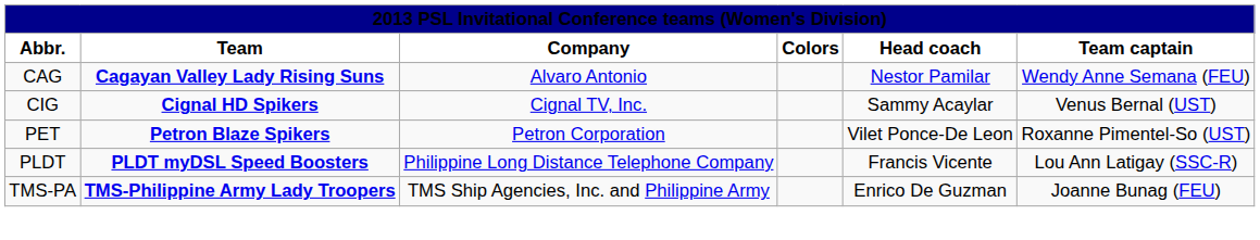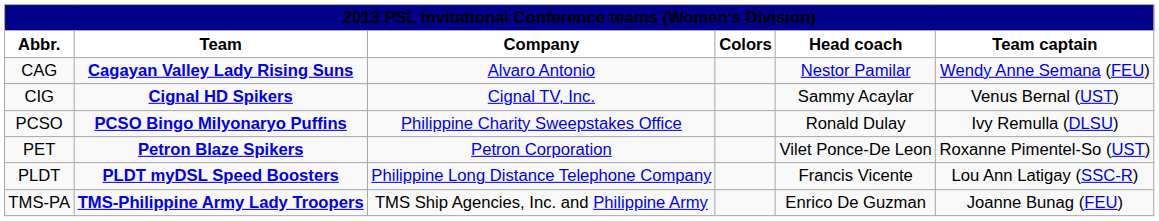 <table class="wikitable">
 <tr>
 <th style=background:#00008B colspan=6><span>2013 PSL Invitational Conference teams (Women's Division)</span></th>
 </tr>
 <tr>
 <th style="background:white">Abbr.</th>
 <th style="background:white">Team</th>
 <th style="background:white">Company</th>
 <th style="background:white">Colors</th>
 <th style="background:white">Head coach</th>
 <th style="background:white">Team captain</th>
 </tr>
 <tr>
 <td align=center>CAG</td>
 <td align=center><strong><a href='#'>Cagayan Valley Lady Rising Suns</a></strong></td>
 <td align=center><a href='#'>Alvaro Antonio</a></td>
 <td align=center>  </td>
 <td align=center><a href='#'>Nestor Pamilar</a></td>
 <td align=center><a href='#'>Wendy Anne Semana</a> (<a href='#'>FEU</a>)</td>
 </tr>
 <tr>
 <td align=center>CIG</td>
 <td align=center><strong><a href='#'>Cignal HD Spikers</a></strong></td>
 <td align=center><a href='#'>Cignal TV, Inc.</a></td>
 <td align=center> </td>
 <td align=center>Sammy Acaylar</td>
 <td align=center>Venus Bernal (<a href='#'>UST</a>)</td>
 </tr>
 <tr>
+<td align=center>PCSO</td>
+<td align=center><strong><a href='#'>PCSO Bingo Milyonaryo Puffins</a></strong></td>
+<td align=center><a href='#'>Philippine Charity Sweepstakes Office</a></td>
+<td align=center>  </td>
+<td align=center>Ronald Dulay</td>
+<td align=center>Ivy Remulla (<a href='#'>DLSU</a>)</td>
+</tr>
+<tr>
 <td align=center>PET</td>
 <td align=center><strong><a href='#'>Petron Blaze Spikers</a></strong></td>
 <td align=center><a href='#'>Petron Corporation</a></td>
 <td align=center>   </td>
 <td align=center>Vilet Ponce-De Leon</td>
 <td align=center>Roxanne Pimentel-So (<a href='#'>UST</a>)</td>
 </tr>
 <tr>
 <td align=center>PLDT</td>
 <td align=center><strong><a href='#'>PLDT myDSL Speed Boosters</a></strong></td>
 <td align=center><a href='#'>Philippine Long Distance Telephone Company</a></td>
 <td align=center>  </td>
 <td align=center>Francis Vicente</td>
 <td align=center>Lou Ann Latigay (<a href='#'>SSC-R</a>)</td>
 </tr>
 <tr>
 <td align=center>TMS-PA</td>
 <td align=center><strong><a href='#'>TMS-Philippine Army Lady Troopers</a></strong></td>
 <td align=center>TMS Ship Agencies, Inc. and <a href='#'>Philippine Army</a></td>
 <td align=center>   </td>
 <td align=center>Enrico De Guzman</td>
 <td align=center>Joanne Bunag (<a href='#'>FEU</a>)</td>
 </tr>
 </table>
